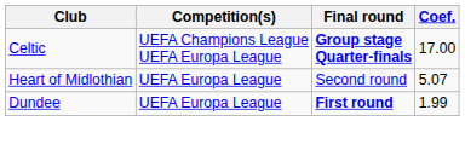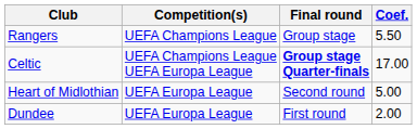 <table class="wikitable">
 <tr>
 <th>Club</th>
 <th>Competition(s)</th>
 <th>Final round</th>
 <th><a href='#'>Coef.</a></th>
+</tr>
+<tr>
+<td><a href='#'>Rangers</a></td>
+<td><a href='#'>UEFA Champions League</a></td>
+<td><a href='#'>Group stage</a></td>
+<td>5.50</td>
 </tr>
 <tr>
 <td><a href='#'>Celtic</a></td>
 <td><a href='#'>UEFA Champions League</a><br> <a href='#'>UEFA Europa League</a></td>
 <td><strong><a href='#'>Group stage</a><br> <a href='#'>Quarter-finals</a></strong></td>
 <td>17.00</td>
 </tr>
 <tr>
 <td><a href='#'>Heart of Midlothian</a></td>
 <td><a href='#'>UEFA Europa League</a></td>
 <td><a href='#'>Second round</a></td>
-<td>5.07</td>
+<td>5.00</td>
 </tr>
 <tr>
 <td><a href='#'>Dundee</a></td>
 <td><a href='#'>UEFA Europa League</a></td>
-<td><strong><a href='#'>First round</a></strong></td>
-<td>1.99</td>
+<td><a href='#'>First round</a></td>
+<td>2.00</td>
 </tr>
 </table>
